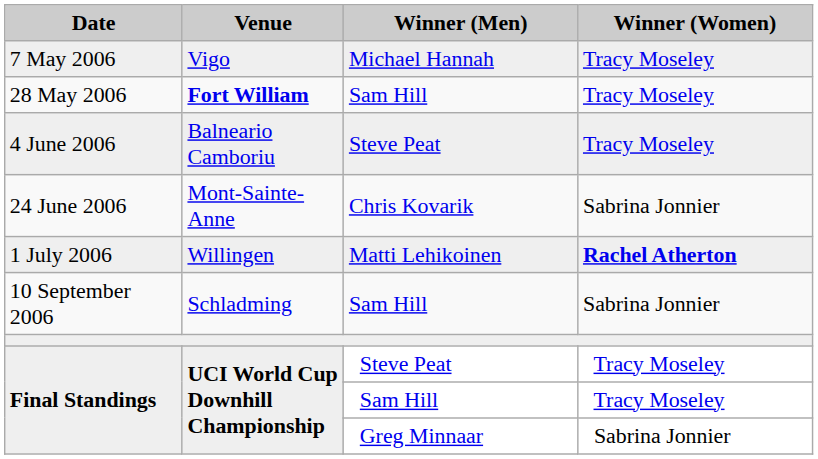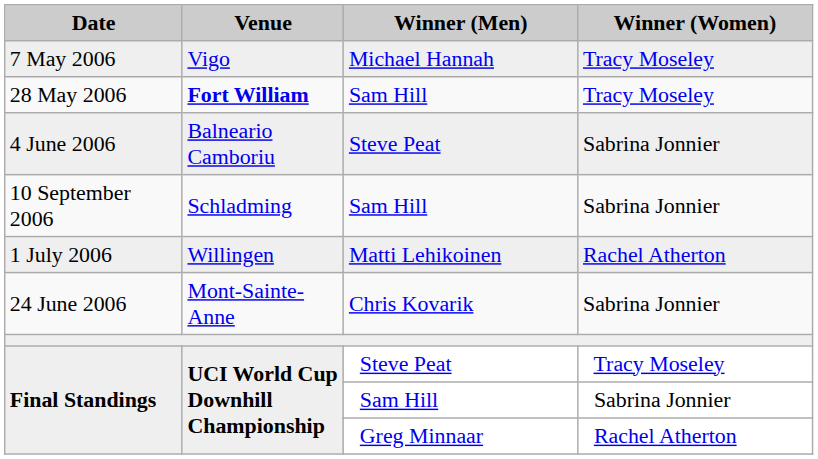 <table class="wikitable" width=90% bgcolor="#f7f8ff" cellpadding="3" cellspacing="0" border="1" style="font-size: 95%; border: gray solid 1px; border-collapse: collapse;">
 <tr bgcolor="#CCCCCC">
 <td align="center"><strong>Date</strong></td>
 <td width=20% align="center"><strong>Venue</strong></td>
 <td width=29% align="center"><strong>Winner (Men)</strong></td>
 <td width=29% align="center"><strong>Winner (Women)</strong></td>
 </tr>
 <tr bgcolor="#EFEFEF">
 <td>7 May 2006</td>
 <td> <a href='#'>Vigo</a></td>
 <td> <a href='#'>Michael Hannah</a></td>
 <td> <a href='#'>Tracy Moseley</a></td>
 </tr>
 <tr>
 <td>28 May 2006</td>
 <td><strong> <a href='#'>Fort William</a></strong></td>
 <td> <a href='#'>Sam Hill</a></td>
 <td> <a href='#'>Tracy Moseley</a></td>
 </tr>
 <tr bgcolor="#EFEFEF">
 <td>4 June 2006</td>
 <td> <a href='#'>Balneario Camboriu</a></td>
 <td> <a href='#'>Steve Peat</a></td>
-<td> <a href='#'>Tracy Moseley</a></td>
+<td> Sabrina Jonnier</td>
 </tr>
 <tr>
-<td>24 June 2006</td>
-<td> <a href='#'>Mont-Sainte-Anne</a></td>
-<td> <a href='#'>Chris Kovarik</a></td>
+<td>10 September 2006</td>
+<td> <a href='#'>Schladming</a></td>
+<td> <a href='#'>Sam Hill</a></td>
 <td> Sabrina Jonnier</td>
 </tr>
 <tr bgcolor="#EFEFEF">
 <td>1 July 2006</td>
 <td> <a href='#'>Willingen</a></td>
 <td> <a href='#'>Matti Lehikoinen</a></td>
-<td><strong> <a href='#'>Rachel Atherton</a></strong></td>
+<td> <a href='#'>Rachel Atherton</a></td>
 </tr>
 <tr>
-<td>10 September 2006</td>
-<td> <a href='#'>Schladming</a></td>
-<td> <a href='#'>Sam Hill</a></td>
+<td>24 June 2006</td>
+<td> <a href='#'>Mont-Sainte-Anne</a></td>
+<td> <a href='#'>Chris Kovarik</a></td>
 <td> Sabrina Jonnier</td>
 </tr>
 <tr bgcolor="#EFEFEF">
 <td colspan=4></td>
 </tr>
 <tr bgcolor="#EFEFEF">
 <td rowspan=3><strong>Final Standings</strong></td>
 <td rowspan=3><strong>UCI World Cup<br> Downhill Championship</strong></td>
 <td bgcolor="#ffffff">    <a href='#'>Steve Peat</a></td>
 <td bgcolor="#ffffff">    <a href='#'>Tracy Moseley</a></td>
 </tr>
 <tr>
 <td bgcolor="#ffffff">    <a href='#'>Sam Hill</a></td>
-<td bgcolor="#ffffff">    <a href='#'>Tracy Moseley</a></td>
+<td bgcolor="#ffffff">    Sabrina Jonnier</td>
 </tr>
 <tr>
 <td bgcolor="#ffffff">    <a href='#'>Greg Minnaar</a></td>
-<td bgcolor="#ffffff">    Sabrina Jonnier</td>
+<td bgcolor="#ffffff">    <a href='#'>Rachel Atherton</a></td>
 </tr>
 </table>
